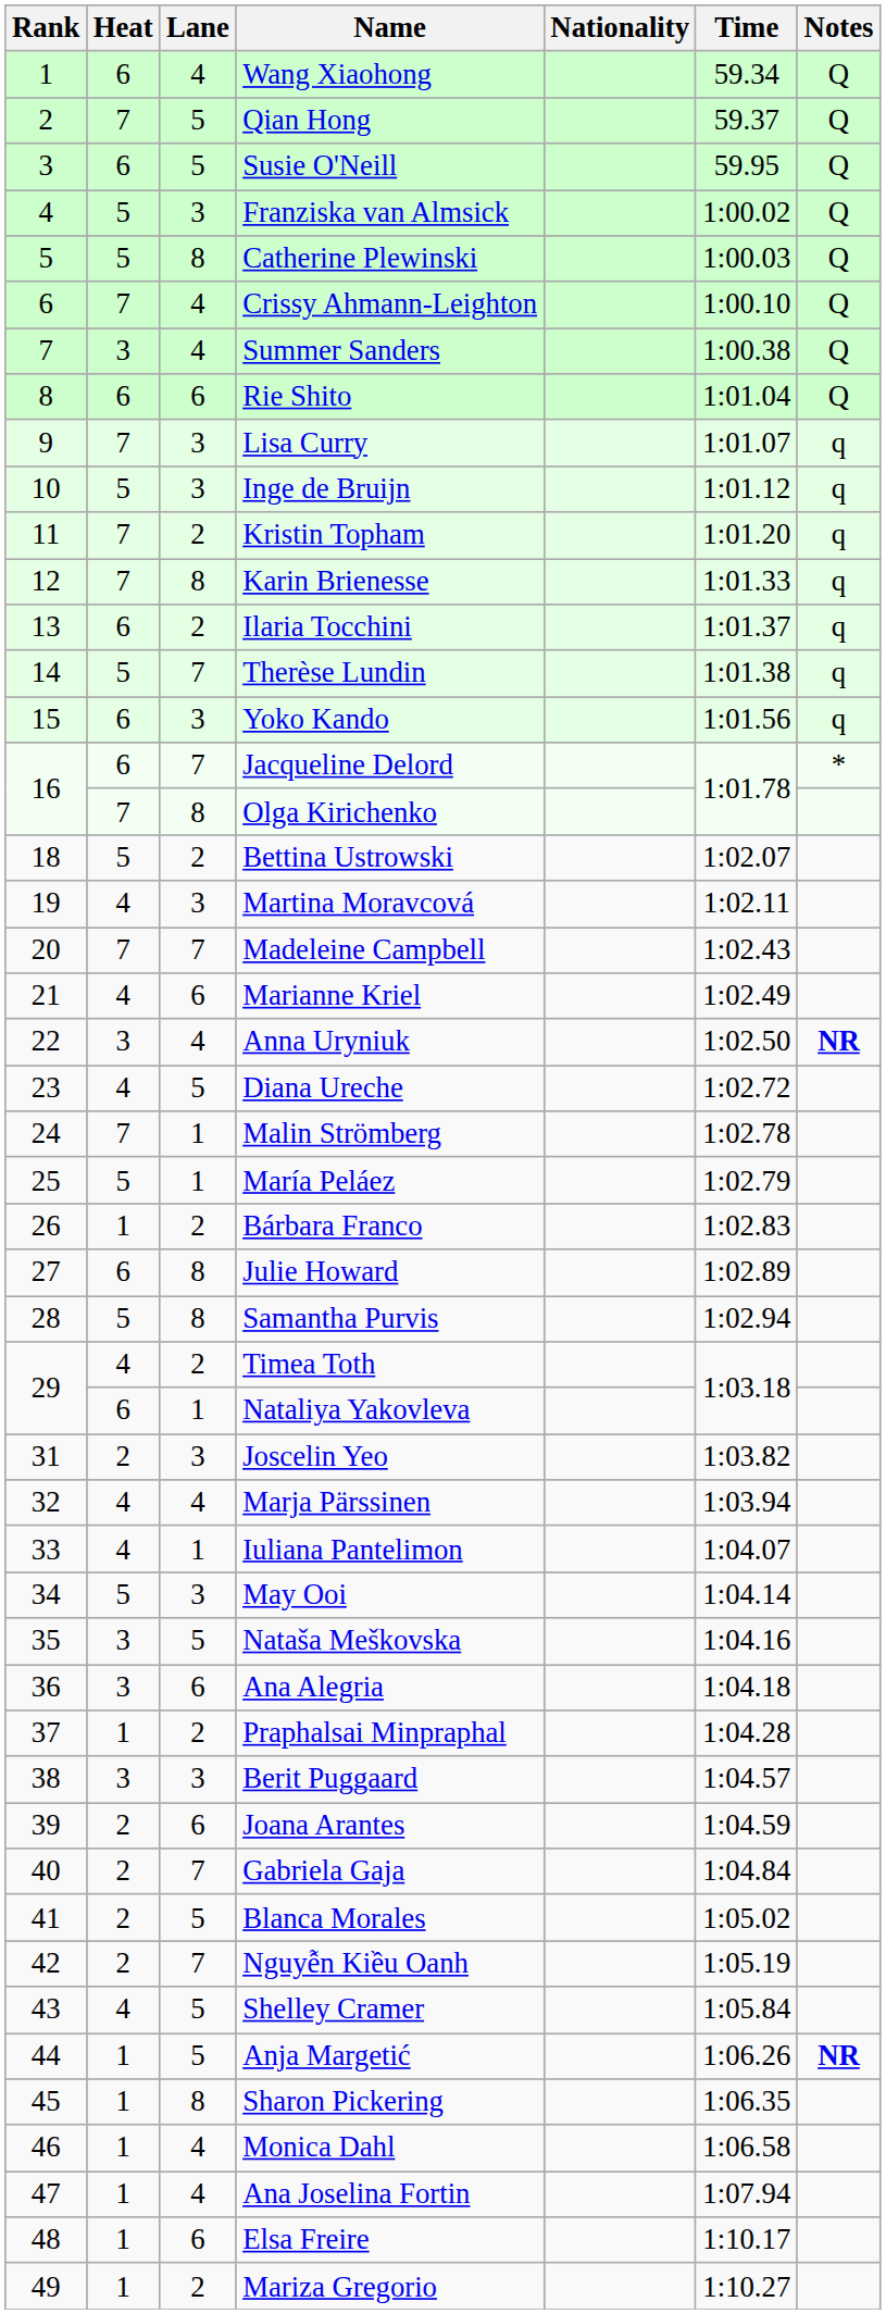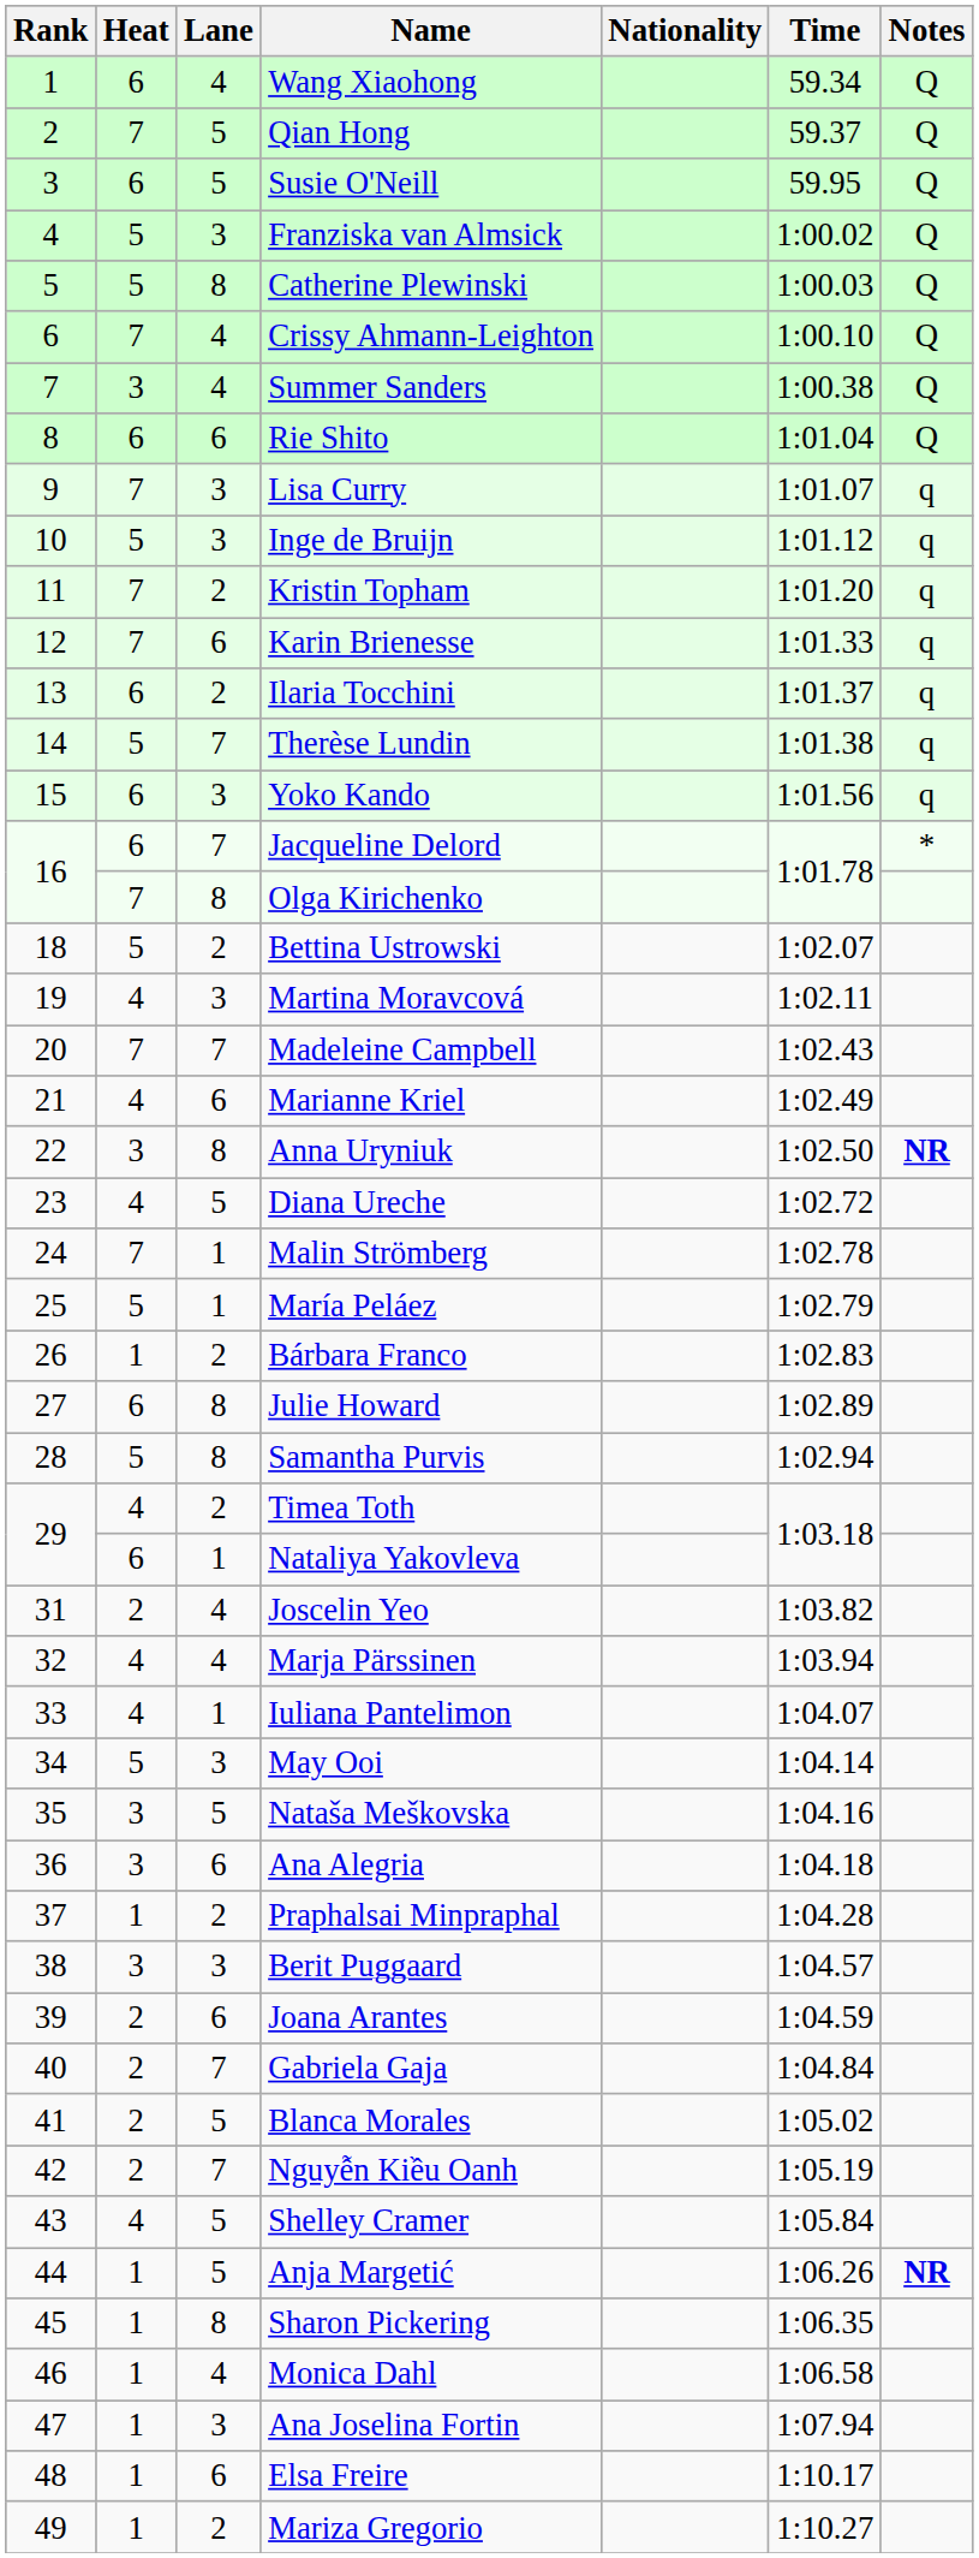 <table class="wikitable sortable" style="text-align:center">
 <tr>
 <th>Rank</th>
 <th>Heat</th>
 <th>Lane</th>
 <th>Name</th>
 <th>Nationality</th>
 <th>Time</th>
 <th>Notes</th>
 </tr>
 <tr bgcolor=#cfc>
 <td>1</td>
 <td>6</td>
 <td>4</td>
 <td align=left><a href='#'>Wang Xiaohong</a></td>
 <td align=left></td>
 <td>59.34</td>
 <td>Q</td>
 </tr>
 <tr bgcolor=#cfc>
 <td>2</td>
 <td>7</td>
 <td>5</td>
 <td align=left><a href='#'>Qian Hong</a></td>
 <td align=left></td>
 <td>59.37</td>
 <td>Q</td>
 </tr>
 <tr bgcolor=#cfc>
 <td>3</td>
 <td>6</td>
 <td>5</td>
 <td align=left><a href='#'>Susie O'Neill</a></td>
 <td align=left></td>
 <td>59.95</td>
 <td>Q</td>
 </tr>
 <tr bgcolor=#cfc>
 <td>4</td>
 <td>5</td>
 <td>3</td>
 <td align=left><a href='#'>Franziska van Almsick</a></td>
 <td align=left></td>
 <td>1:00.02</td>
 <td>Q</td>
 </tr>
 <tr bgcolor=#cfc>
 <td>5</td>
 <td>5</td>
 <td>8</td>
 <td align=left><a href='#'>Catherine Plewinski</a></td>
 <td align=left></td>
 <td>1:00.03</td>
 <td>Q</td>
 </tr>
 <tr bgcolor=#cfc>
 <td>6</td>
 <td>7</td>
 <td>4</td>
 <td align=left><a href='#'>Crissy Ahmann-Leighton</a></td>
 <td align=left></td>
 <td>1:00.10</td>
 <td>Q</td>
 </tr>
 <tr bgcolor=#cfc>
 <td>7</td>
 <td>3</td>
 <td>4</td>
 <td align=left><a href='#'>Summer Sanders</a></td>
 <td align=left></td>
 <td>1:00.38</td>
 <td>Q</td>
 </tr>
 <tr bgcolor=#cfc>
 <td>8</td>
 <td>6</td>
 <td>6</td>
 <td align=left><a href='#'>Rie Shito</a></td>
 <td align=left></td>
 <td>1:01.04</td>
 <td>Q</td>
 </tr>
 <tr bgcolor=e5ffe5>
 <td>9</td>
 <td>7</td>
 <td>3</td>
 <td align=left><a href='#'>Lisa Curry</a></td>
 <td align=left></td>
 <td>1:01.07</td>
 <td>q</td>
 </tr>
 <tr bgcolor=e5ffe5>
 <td>10</td>
 <td>5</td>
 <td>3</td>
 <td align=left><a href='#'>Inge de Bruijn</a></td>
 <td align=left></td>
 <td>1:01.12</td>
 <td>q</td>
 </tr>
 <tr bgcolor=e5ffe5>
 <td>11</td>
 <td>7</td>
 <td>2</td>
 <td align=left><a href='#'>Kristin Topham</a></td>
 <td align=left></td>
 <td>1:01.20</td>
 <td>q</td>
 </tr>
 <tr bgcolor=e5ffe5>
 <td>12</td>
 <td>7</td>
-<td>8</td>
+<td>6</td>
 <td align=left><a href='#'>Karin Brienesse</a></td>
 <td align=left></td>
 <td>1:01.33</td>
 <td>q</td>
 </tr>
 <tr bgcolor=e5ffe5>
 <td>13</td>
 <td>6</td>
 <td>2</td>
 <td align=left><a href='#'>Ilaria Tocchini</a></td>
 <td align=left></td>
 <td>1:01.37</td>
 <td>q</td>
 </tr>
 <tr bgcolor=e5ffe5>
 <td>14</td>
 <td>5</td>
 <td>7</td>
 <td align=left><a href='#'>Therèse Lundin</a></td>
 <td align=left></td>
 <td>1:01.38</td>
 <td>q</td>
 </tr>
 <tr bgcolor=e5ffe5>
 <td>15</td>
 <td>6</td>
 <td>3</td>
 <td align=left><a href='#'>Yoko Kando</a></td>
 <td align=left></td>
 <td>1:01.56</td>
 <td>q</td>
 </tr>
 <tr bgcolor=f2fff2>
 <td rowspan=2>16</td>
 <td>6</td>
 <td>7</td>
 <td align=left><a href='#'>Jacqueline Delord</a></td>
 <td align=left></td>
 <td rowspan=2>1:01.78</td>
 <td>*</td>
 </tr>
 <tr bgcolor=f2fff2>
 <td>7</td>
 <td>8</td>
 <td align=left><a href='#'>Olga Kirichenko</a></td>
 <td align=left></td>
 <td></td>
 </tr>
 <tr>
 <td>18</td>
 <td>5</td>
 <td>2</td>
 <td align=left><a href='#'>Bettina Ustrowski</a></td>
 <td align=left></td>
 <td>1:02.07</td>
 <td></td>
 </tr>
 <tr>
 <td>19</td>
 <td>4</td>
 <td>3</td>
 <td align=left><a href='#'>Martina Moravcová</a></td>
 <td align=left></td>
 <td>1:02.11</td>
 <td></td>
 </tr>
 <tr>
 <td>20</td>
 <td>7</td>
 <td>7</td>
 <td align=left><a href='#'>Madeleine Campbell</a></td>
 <td align=left></td>
 <td>1:02.43</td>
 <td></td>
 </tr>
 <tr>
 <td>21</td>
 <td>4</td>
 <td>6</td>
 <td align=left><a href='#'>Marianne Kriel</a></td>
 <td align=left></td>
 <td>1:02.49</td>
 <td></td>
 </tr>
 <tr>
 <td>22</td>
 <td>3</td>
-<td>4</td>
+<td>8</td>
 <td align=left><a href='#'>Anna Uryniuk</a></td>
 <td align=left></td>
 <td>1:02.50</td>
 <td><strong><a href='#'>NR</a></strong></td>
 </tr>
 <tr>
 <td>23</td>
 <td>4</td>
 <td>5</td>
 <td align=left><a href='#'>Diana Ureche</a></td>
 <td align=left></td>
 <td>1:02.72</td>
 <td></td>
 </tr>
 <tr>
 <td>24</td>
 <td>7</td>
 <td>1</td>
 <td align=left><a href='#'>Malin Strömberg</a></td>
 <td align=left></td>
 <td>1:02.78</td>
 <td></td>
 </tr>
 <tr>
 <td>25</td>
 <td>5</td>
 <td>1</td>
 <td align=left><a href='#'>María Peláez</a></td>
 <td align=left></td>
 <td>1:02.79</td>
 <td></td>
 </tr>
 <tr>
 <td>26</td>
 <td>1</td>
 <td>2</td>
 <td align=left><a href='#'>Bárbara Franco</a></td>
 <td align=left></td>
 <td>1:02.83</td>
 <td></td>
 </tr>
 <tr>
 <td>27</td>
 <td>6</td>
 <td>8</td>
 <td align=left><a href='#'>Julie Howard</a></td>
 <td align=left></td>
 <td>1:02.89</td>
 <td></td>
 </tr>
 <tr>
 <td>28</td>
 <td>5</td>
 <td>8</td>
 <td align=left><a href='#'>Samantha Purvis</a></td>
 <td align=left></td>
 <td>1:02.94</td>
 <td></td>
 </tr>
 <tr>
 <td rowspan=2>29</td>
 <td>4</td>
 <td>2</td>
 <td align=left><a href='#'>Timea Toth</a></td>
 <td align=left></td>
 <td rowspan=2>1:03.18</td>
 <td></td>
 </tr>
 <tr>
 <td>6</td>
 <td>1</td>
 <td align=left><a href='#'>Nataliya Yakovleva</a></td>
 <td align=left></td>
 <td></td>
 </tr>
 <tr>
 <td>31</td>
 <td>2</td>
-<td>3</td>
+<td>4</td>
 <td align=left><a href='#'>Joscelin Yeo</a></td>
 <td align=left></td>
 <td>1:03.82</td>
 <td></td>
 </tr>
 <tr>
 <td>32</td>
 <td>4</td>
 <td>4</td>
 <td align=left><a href='#'>Marja Pärssinen</a></td>
 <td align=left></td>
 <td>1:03.94</td>
 <td></td>
 </tr>
 <tr>
 <td>33</td>
 <td>4</td>
 <td>1</td>
 <td align=left><a href='#'>Iuliana Pantelimon</a></td>
 <td align=left></td>
 <td>1:04.07</td>
 <td></td>
 </tr>
 <tr>
 <td>34</td>
 <td>5</td>
 <td>3</td>
 <td align=left><a href='#'>May Ooi</a></td>
 <td align=left></td>
 <td>1:04.14</td>
 <td></td>
 </tr>
 <tr>
 <td>35</td>
 <td>3</td>
 <td>5</td>
 <td align=left><a href='#'>Nataša Meškovska</a></td>
 <td align=left></td>
 <td>1:04.16</td>
 <td></td>
 </tr>
 <tr>
 <td>36</td>
 <td>3</td>
 <td>6</td>
 <td align=left><a href='#'>Ana Alegria</a></td>
 <td align=left></td>
 <td>1:04.18</td>
 <td></td>
 </tr>
 <tr>
 <td>37</td>
 <td>1</td>
 <td>2</td>
 <td align=left><a href='#'>Praphalsai Minpraphal</a></td>
 <td align=left></td>
 <td>1:04.28</td>
 <td></td>
 </tr>
 <tr>
 <td>38</td>
 <td>3</td>
 <td>3</td>
 <td align=left><a href='#'>Berit Puggaard</a></td>
 <td align=left></td>
 <td>1:04.57</td>
 <td></td>
 </tr>
 <tr>
 <td>39</td>
 <td>2</td>
 <td>6</td>
 <td align=left><a href='#'>Joana Arantes</a></td>
 <td align=left></td>
 <td>1:04.59</td>
 <td></td>
 </tr>
 <tr>
 <td>40</td>
 <td>2</td>
 <td>7</td>
 <td align=left><a href='#'>Gabriela Gaja</a></td>
 <td align=left></td>
 <td>1:04.84</td>
 <td></td>
 </tr>
 <tr>
 <td>41</td>
 <td>2</td>
 <td>5</td>
 <td align=left><a href='#'>Blanca Morales</a></td>
 <td align=left></td>
 <td>1:05.02</td>
 <td></td>
 </tr>
 <tr>
 <td>42</td>
 <td>2</td>
 <td>7</td>
 <td align=left><a href='#'>Nguyễn Kiều Oanh</a></td>
 <td align=left></td>
 <td>1:05.19</td>
 <td></td>
 </tr>
 <tr>
 <td>43</td>
 <td>4</td>
 <td>5</td>
 <td align=left><a href='#'>Shelley Cramer</a></td>
 <td align=left></td>
 <td>1:05.84</td>
 <td></td>
 </tr>
 <tr>
 <td>44</td>
 <td>1</td>
 <td>5</td>
 <td align=left><a href='#'>Anja Margetić</a></td>
 <td align=left></td>
 <td>1:06.26</td>
 <td><strong><a href='#'>NR</a></strong></td>
 </tr>
 <tr>
 <td>45</td>
 <td>1</td>
 <td>8</td>
 <td align=left><a href='#'>Sharon Pickering</a></td>
 <td align=left></td>
 <td>1:06.35</td>
 <td></td>
 </tr>
 <tr>
 <td>46</td>
 <td>1</td>
 <td>4</td>
 <td align=left><a href='#'>Monica Dahl</a></td>
 <td align=left></td>
 <td>1:06.58</td>
 <td></td>
 </tr>
 <tr>
 <td>47</td>
 <td>1</td>
-<td>4</td>
+<td>3</td>
 <td align=left><a href='#'>Ana Joselina Fortin</a></td>
 <td align=left></td>
 <td>1:07.94</td>
 <td></td>
 </tr>
 <tr>
 <td>48</td>
 <td>1</td>
 <td>6</td>
 <td align=left><a href='#'>Elsa Freire</a></td>
 <td align=left></td>
 <td>1:10.17</td>
 <td></td>
 </tr>
 <tr>
 <td>49</td>
 <td>1</td>
 <td>2</td>
 <td align=left><a href='#'>Mariza Gregorio</a></td>
 <td align=left></td>
 <td>1:10.27</td>
 <td></td>
 </tr>
 </table>
